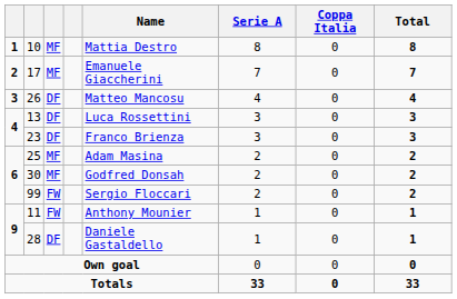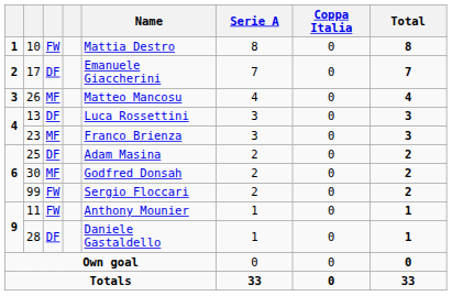 <table class="wikitable" style="text-align:center">
 <tr>
 <th width=15></th>
 <th width=15></th>
 <th width=15></th>
 <th width=15></th>
 <th width=145>Name</th>
 <th width=80><a href='#'>Serie A</a></th>
 <th width=80><a href='#'>Coppa Italia</a></th>
 <th width=80>Total</th>
 </tr>
 <tr>
 <td><strong>1</strong></td>
 <td>10</td>
-<td><a href='#'>MF</a></td>
+<td><a href='#'>FW</a></td>
 <td></td>
 <td align=left><a href='#'>Mattia Destro</a></td>
 <td>8</td>
 <td>0</td>
 <td><strong>8</strong></td>
 </tr>
 <tr>
 <td><strong>2</strong></td>
 <td>17</td>
-<td><a href='#'>MF</a></td>
+<td><a href='#'>DF</a></td>
 <td></td>
 <td align=left><a href='#'>Emanuele Giaccherini</a></td>
 <td>7</td>
 <td>0</td>
 <td><strong>7</strong></td>
 </tr>
 <tr>
 <td><strong>3</strong></td>
 <td>26</td>
-<td><a href='#'>DF</a></td>
+<td><a href='#'>MF</a></td>
 <td></td>
 <td align=left><a href='#'>Matteo Mancosu</a></td>
 <td>4</td>
 <td>0</td>
 <td><strong>4</strong></td>
 </tr>
 <tr>
 <td rowspan=2><strong>4</strong></td>
 <td>13</td>
 <td><a href='#'>DF</a></td>
 <td></td>
 <td align=left><a href='#'>Luca Rossettini</a></td>
 <td>3</td>
 <td>0</td>
 <td><strong>3</strong></td>
 </tr>
 <tr>
 <td>23</td>
-<td><a href='#'>DF</a></td>
+<td><a href='#'>MF</a></td>
 <td></td>
 <td align=left><a href='#'>Franco Brienza</a></td>
 <td>3</td>
 <td>0</td>
 <td><strong>3</strong></td>
 </tr>
 <tr>
 <td rowspan=3><strong>6</strong></td>
 <td>25</td>
-<td><a href='#'>MF</a></td>
+<td><a href='#'>DF</a></td>
 <td></td>
 <td align=left><a href='#'>Adam Masina</a></td>
 <td>2</td>
 <td>0</td>
 <td><strong>2</strong></td>
 </tr>
 <tr>
 <td>30</td>
 <td><a href='#'>MF</a></td>
 <td></td>
 <td align=left><a href='#'>Godfred Donsah</a></td>
 <td>2</td>
 <td>0</td>
 <td><strong>2</strong></td>
 </tr>
 <tr>
 <td>99</td>
 <td><a href='#'>FW</a></td>
 <td></td>
 <td align=left><a href='#'>Sergio Floccari</a></td>
 <td>2</td>
 <td>0</td>
 <td><strong>2</strong></td>
 </tr>
 <tr>
 <td rowspan=2><strong>9</strong></td>
 <td>11</td>
 <td><a href='#'>FW</a></td>
 <td></td>
 <td align=left><a href='#'>Anthony Mounier</a></td>
 <td>1</td>
 <td>0</td>
 <td><strong>1</strong></td>
 </tr>
 <tr>
 <td>28</td>
 <td><a href='#'>DF</a></td>
 <td></td>
 <td align=left><a href='#'>Daniele Gastaldello</a></td>
 <td>1</td>
 <td>0</td>
 <td><strong>1</strong></td>
 </tr>
 <tr>
 <td colspan=5><strong>Own goal</strong></td>
 <td>0</td>
 <td>0</td>
 <td><strong>0</strong></td>
 </tr>
 <tr>
 <td colspan=5><strong>Totals</strong></td>
 <td><strong>33</strong></td>
 <td><strong>0</strong></td>
 <td><strong>33</strong></td>
 </tr>
 </table>
